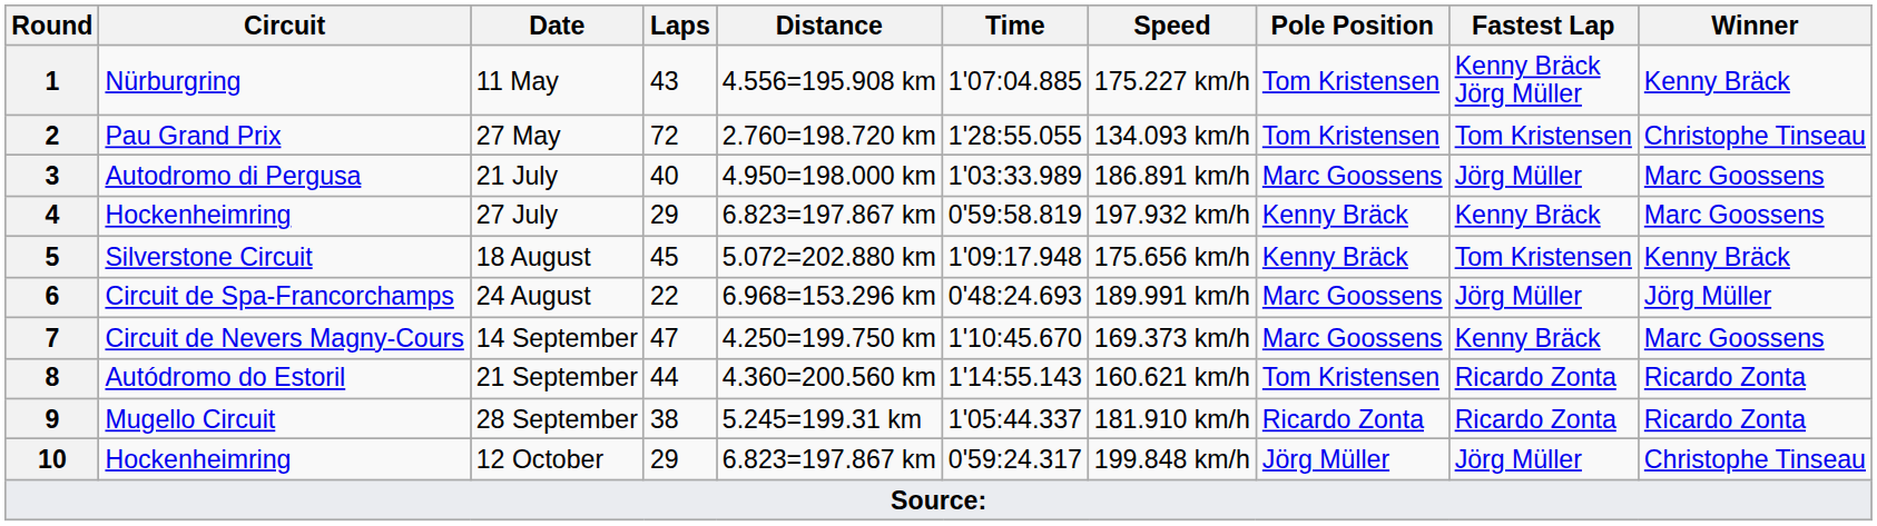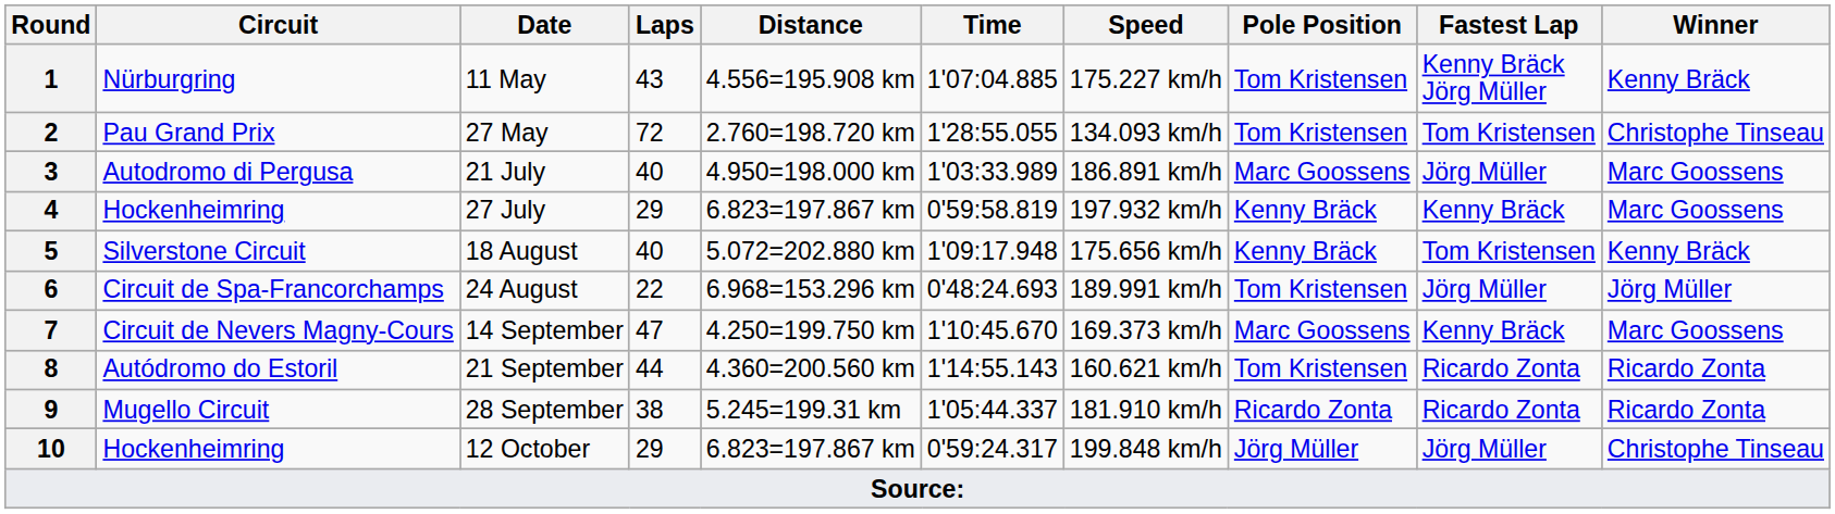 <table class="wikitable" style="font-size:85%">
 <tr>
 <th>Round</th>
 <th>Circuit</th>
 <th>Date</th>
 <th>Laps</th>
 <th>Distance</th>
 <th>Time</th>
 <th>Speed</th>
 <th>Pole Position</th>
 <th>Fastest Lap</th>
 <th>Winner</th>
 </tr>
 <tr>
 <th>1</th>
 <td nowrap> <a href='#'>Nürburgring</a></td>
 <td nowrap>11 May</td>
 <td>43</td>
 <td>4.556=195.908 km</td>
 <td>1'07:04.885</td>
 <td>175.227 km/h</td>
 <td nowrap> <a href='#'>Tom Kristensen</a></td>
 <td nowrap> <a href='#'>Kenny Bräck</a><br> <a href='#'>Jörg Müller</a></td>
 <td nowrap> <a href='#'>Kenny Bräck</a></td>
 </tr>
 <tr>
 <th>2</th>
 <td nowrap> <a href='#'>Pau Grand Prix</a></td>
 <td nowrap>27 May</td>
 <td>72</td>
 <td>2.760=198.720 km</td>
 <td>1'28:55.055</td>
 <td>134.093 km/h</td>
 <td nowrap> <a href='#'>Tom Kristensen</a></td>
 <td nowrap> <a href='#'>Tom Kristensen</a></td>
 <td nowrap> <a href='#'>Christophe Tinseau</a></td>
 </tr>
 <tr>
 <th>3</th>
 <td nowrap> <a href='#'>Autodromo di Pergusa</a></td>
 <td nowrap>21 July</td>
 <td>40</td>
 <td>4.950=198.000 km</td>
 <td>1'03:33.989</td>
 <td>186.891 km/h</td>
 <td nowrap> <a href='#'>Marc Goossens</a></td>
 <td nowrap> <a href='#'>Jörg Müller</a></td>
 <td nowrap> <a href='#'>Marc Goossens</a></td>
 </tr>
 <tr>
 <th>4</th>
 <td nowrap> <a href='#'>Hockenheimring</a></td>
 <td nowrap>27 July</td>
 <td>29</td>
 <td>6.823=197.867 km</td>
 <td>0'59:58.819</td>
 <td>197.932 km/h</td>
 <td nowrap> <a href='#'>Kenny Bräck</a></td>
 <td nowrap> <a href='#'>Kenny Bräck</a></td>
 <td nowrap> <a href='#'>Marc Goossens</a></td>
 </tr>
 <tr>
 <th>5</th>
 <td nowrap> <a href='#'>Silverstone Circuit</a></td>
 <td nowrap>18 August</td>
-<td>45</td>
+<td>40</td>
 <td>5.072=202.880 km</td>
 <td>1'09:17.948</td>
 <td>175.656 km/h</td>
 <td nowrap> <a href='#'>Kenny Bräck</a></td>
 <td nowrap> <a href='#'>Tom Kristensen</a></td>
 <td nowrap> <a href='#'>Kenny Bräck</a></td>
 </tr>
 <tr>
 <th>6</th>
 <td nowrap> <a href='#'>Circuit de Spa-Francorchamps</a></td>
 <td nowrap>24 August</td>
 <td>22</td>
 <td>6.968=153.296 km</td>
 <td>0'48:24.693</td>
 <td>189.991 km/h</td>
-<td nowrap> <a href='#'>Marc Goossens</a></td>
+<td nowrap> <a href='#'>Tom Kristensen</a></td>
 <td nowrap> <a href='#'>Jörg Müller</a></td>
 <td nowrap> <a href='#'>Jörg Müller</a></td>
 </tr>
 <tr>
 <th>7</th>
 <td nowrap> <a href='#'>Circuit de Nevers Magny-Cours</a></td>
 <td nowrap>14 September</td>
 <td>47</td>
 <td>4.250=199.750 km</td>
 <td>1'10:45.670</td>
 <td>169.373 km/h</td>
 <td nowrap> <a href='#'>Marc Goossens</a></td>
 <td nowrap> <a href='#'>Kenny Bräck</a></td>
 <td nowrap> <a href='#'>Marc Goossens</a></td>
 </tr>
 <tr>
 <th>8</th>
 <td nowrap> <a href='#'>Autódromo do Estoril</a></td>
 <td nowrap>21 September</td>
 <td>44</td>
 <td>4.360=200.560 km</td>
 <td>1'14:55.143</td>
 <td>160.621 km/h</td>
 <td nowrap> <a href='#'>Tom Kristensen</a></td>
 <td nowrap> <a href='#'>Ricardo Zonta</a></td>
 <td nowrap> <a href='#'>Ricardo Zonta</a></td>
 </tr>
 <tr>
 <th>9</th>
 <td nowrap> <a href='#'>Mugello Circuit</a></td>
 <td nowrap>28 September</td>
 <td>38</td>
 <td>5.245=199.31 km</td>
 <td>1'05:44.337</td>
 <td>181.910 km/h</td>
 <td nowrap> <a href='#'>Ricardo Zonta</a></td>
 <td nowrap> <a href='#'>Ricardo Zonta</a></td>
 <td nowrap> <a href='#'>Ricardo Zonta</a></td>
 </tr>
 <tr>
 <th>10</th>
 <td nowrap> <a href='#'>Hockenheimring</a></td>
 <td nowrap>12 October</td>
 <td>29</td>
 <td>6.823=197.867 km</td>
 <td>0'59:24.317</td>
 <td>199.848 km/h</td>
 <td nowrap> <a href='#'>Jörg Müller</a></td>
 <td nowrap> <a href='#'>Jörg Müller</a></td>
 <td nowrap> <a href='#'>Christophe Tinseau</a></td>
 </tr>
 <tr class="sortbottom">
 <td colspan="10" style="background-color:#EAECF0;text-align:center"><strong>Source:</strong></td>
 </tr>
 </table>
